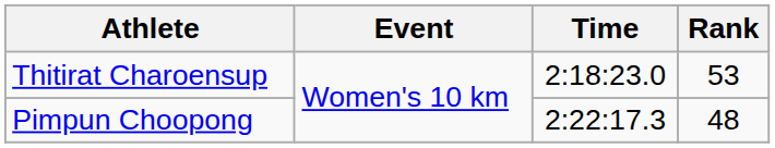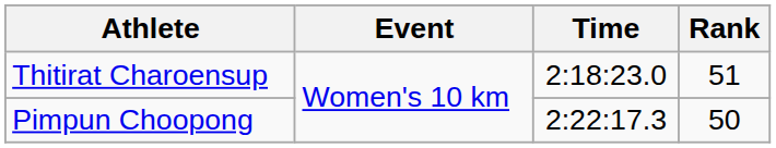 <table class="wikitable" style="text-align:center; font-size:90%; width:30%;">
 <tr>
 <th>Athlete</th>
 <th>Event</th>
 <th>Time</th>
 <th>Rank</th>
 </tr>
 <tr>
 <td align=left><a href='#'>Thitirat Charoensup</a></td>
 <td align=left  rowspan=2><a href='#'>Women's 10 km</a></td>
 <td>2:18:23.0</td>
-<td>53</td>
+<td>51</td>
 </tr>
 <tr>
 <td align=left><a href='#'>Pimpun Choopong</a></td>
 <td>2:22:17.3</td>
-<td>48</td>
+<td>50</td>
 </tr>
 </table>
